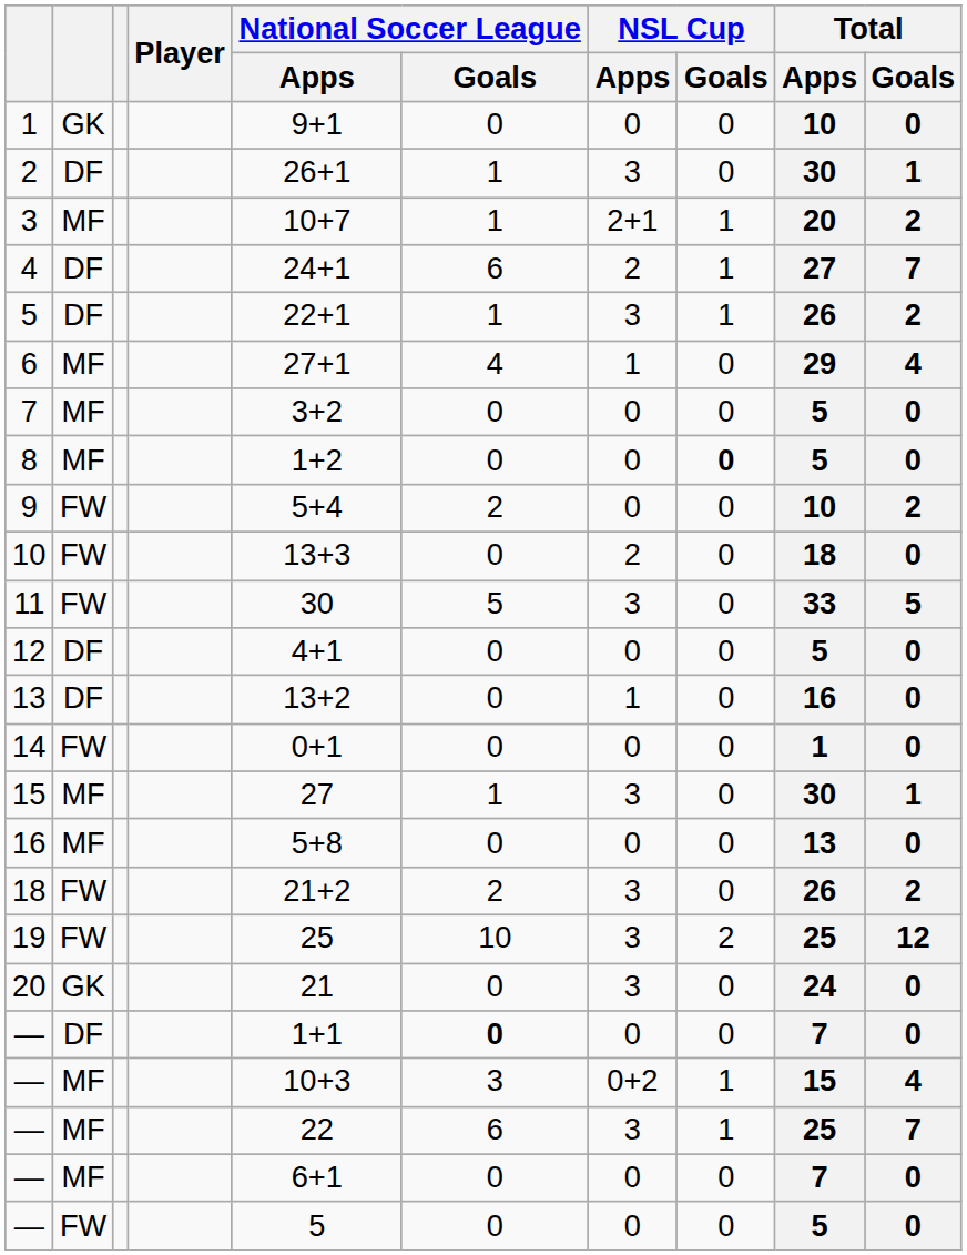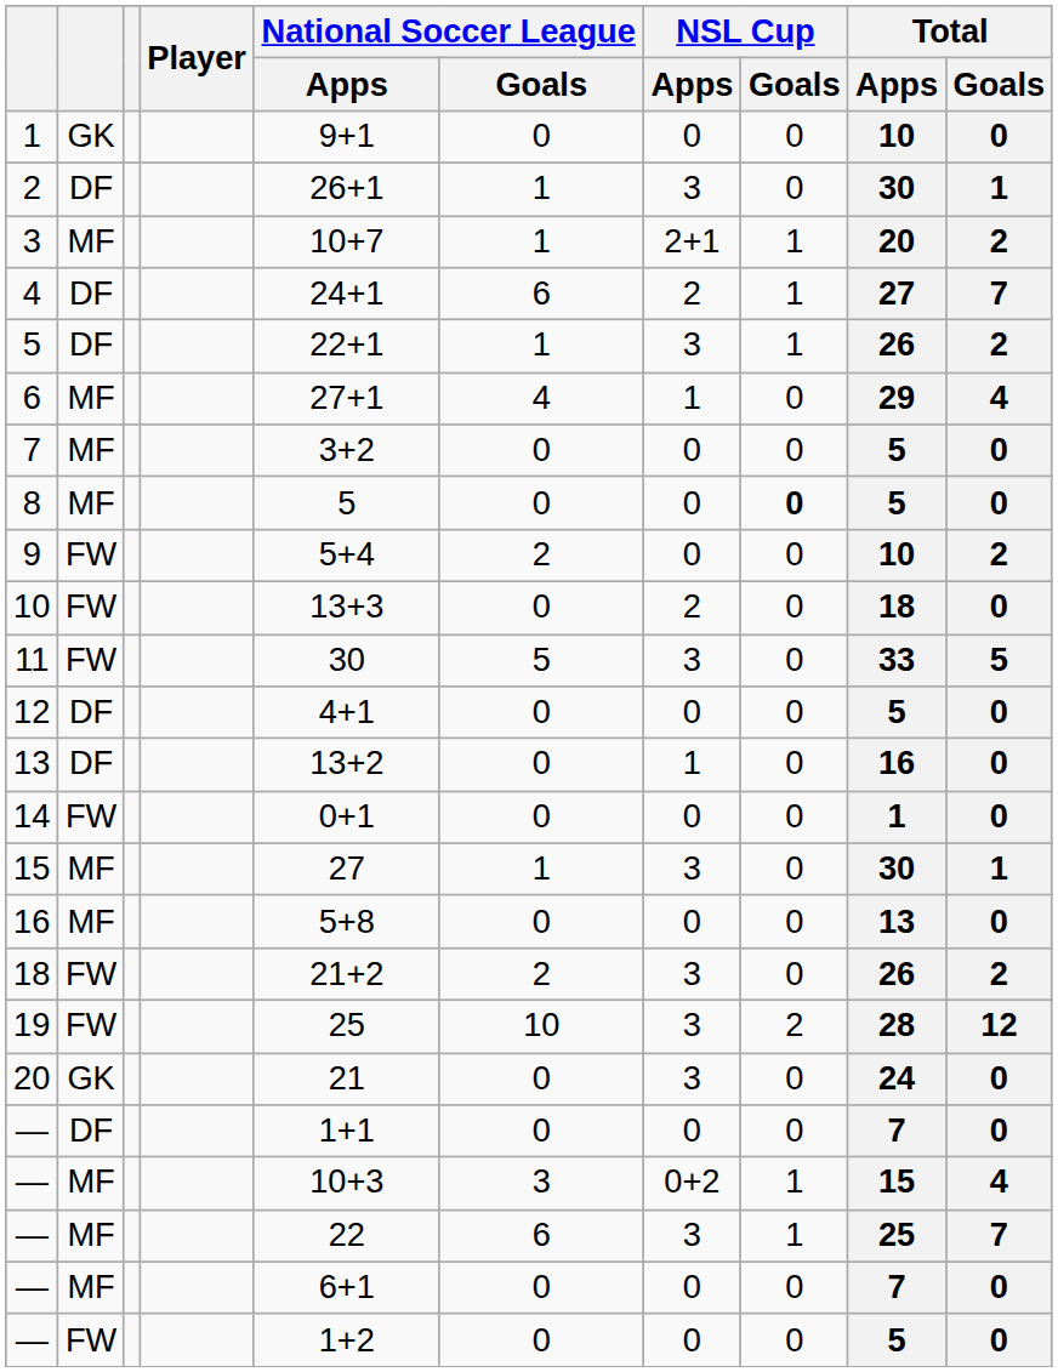 <table class="wikitable sortable" style="text-align:center">
 <tr>
 <th rowspan="2"></th>
 <th rowspan="2"></th>
 <th rowspan="2"></th>
 <th rowspan="2">Player</th>
 <th colspan="2"><a href='#'>National Soccer League</a></th>
 <th colspan="2"><a href='#'>NSL Cup</a></th>
 <th colspan="2">Total</th>
 </tr>
 <tr>
 <th>Apps</th>
 <th>Goals</th>
 <th>Apps</th>
 <th>Goals</th>
 <th>Apps</th>
 <th>Goals</th>
 </tr>
 <tr>
 <td>1</td>
 <td>GK</td>
 <td></td>
 <td align="left"><br></td>
 <td>9+1</td>
 <td>0<br></td>
 <td>0</td>
 <td>0<br></td>
 <th>10</th>
 <th>0</th>
 </tr>
 <tr>
 <td>2</td>
 <td>DF</td>
 <td></td>
 <td align="left"><br></td>
 <td>26+1</td>
 <td>1<br></td>
 <td>3</td>
 <td>0<br></td>
 <th>30</th>
 <th>1</th>
 </tr>
 <tr>
 <td>3</td>
 <td>MF</td>
 <td></td>
 <td align="left"><br></td>
 <td>10+7</td>
 <td>1<br></td>
 <td>2+1</td>
 <td>1<br></td>
 <th>20</th>
 <th>2</th>
 </tr>
 <tr>
 <td>4</td>
 <td>DF</td>
 <td></td>
 <td align="left"><br></td>
 <td>24+1</td>
 <td>6<br></td>
 <td>2</td>
 <td>1<br></td>
 <th>27</th>
 <th>7</th>
 </tr>
 <tr>
 <td>5</td>
 <td>DF</td>
 <td></td>
 <td align="left"><br></td>
 <td>22+1</td>
 <td>1<br></td>
 <td>3</td>
 <td>1<br></td>
 <th>26</th>
 <th>2</th>
 </tr>
 <tr>
 <td>6</td>
 <td>MF</td>
 <td></td>
 <td align="left"><br></td>
 <td>27+1</td>
 <td>4<br></td>
 <td>1</td>
 <td>0<br></td>
 <th>29</th>
 <th>4</th>
 </tr>
 <tr>
 <td>7</td>
 <td>MF</td>
 <td></td>
 <td align="left"><br></td>
 <td>3+2</td>
 <td>0<br></td>
 <td>0</td>
 <td>0<br></td>
 <th>5</th>
 <th>0</th>
 </tr>
 <tr>
 <td>8</td>
 <td>MF</td>
 <td></td>
 <td align="left"><br></td>
-<td>1+2</td>
+<td>5</td>
 <td>0<br></td>
 <td>0</td>
 <td><strong>0<br></strong></td>
 <th>5</th>
 <th>0</th>
 </tr>
 <tr>
 <td>9</td>
 <td>FW</td>
 <td></td>
 <td align="left"><br></td>
 <td>5+4</td>
 <td>2<br></td>
 <td>0</td>
 <td>0<br></td>
 <th>10</th>
 <th>2</th>
 </tr>
 <tr>
 <td>10</td>
 <td>FW</td>
 <td></td>
 <td align="left"><br></td>
 <td>13+3</td>
 <td>0<br></td>
 <td>2</td>
 <td>0<br></td>
 <th>18</th>
 <th>0</th>
 </tr>
 <tr>
 <td>11</td>
 <td>FW</td>
 <td></td>
 <td align="left"><br></td>
 <td>30</td>
 <td>5<br></td>
 <td>3</td>
 <td>0<br></td>
 <th>33</th>
 <th>5</th>
 </tr>
 <tr>
 <td>12</td>
 <td>DF</td>
 <td></td>
 <td align="left"><br></td>
 <td>4+1</td>
 <td>0<br></td>
 <td>0</td>
 <td>0<br></td>
 <th>5</th>
 <th>0</th>
 </tr>
 <tr>
 <td>13</td>
 <td>DF</td>
 <td></td>
 <td align="left"><br></td>
 <td>13+2</td>
 <td>0<br></td>
 <td>1</td>
 <td>0<br></td>
 <th>16</th>
 <th>0</th>
 </tr>
 <tr>
 <td>14</td>
 <td>FW</td>
 <td></td>
 <td align="left"><br></td>
 <td>0+1</td>
 <td>0<br></td>
 <td>0</td>
 <td>0<br></td>
 <th>1</th>
 <th>0</th>
 </tr>
 <tr>
 <td>15</td>
 <td>MF</td>
 <td></td>
 <td align="left"><br></td>
 <td>27</td>
 <td>1<br></td>
 <td>3</td>
 <td>0<br></td>
 <th>30</th>
 <th>1</th>
 </tr>
 <tr>
 <td>16</td>
 <td>MF</td>
 <td></td>
 <td align="left"><br></td>
 <td>5+8</td>
 <td>0<br></td>
 <td>0</td>
 <td>0<br></td>
 <th>13</th>
 <th>0</th>
 </tr>
 <tr>
 <td>18</td>
 <td>FW</td>
 <td></td>
 <td align="left"><br></td>
 <td>21+2</td>
 <td>2<br></td>
 <td>3</td>
 <td>0<br></td>
 <th>26</th>
 <th>2</th>
 </tr>
 <tr>
 <td>19</td>
 <td>FW</td>
 <td></td>
 <td align="left"><br></td>
 <td>25</td>
 <td>10<br></td>
 <td>3</td>
 <td>2<br></td>
-<th>25</th>
+<th>28</th>
 <th>12</th>
 </tr>
 <tr>
 <td>20</td>
 <td>GK</td>
 <td></td>
 <td align="left"><br></td>
 <td>21</td>
 <td>0<br></td>
 <td>3</td>
 <td>0<br></td>
 <th>24</th>
 <th>0</th>
 </tr>
 <tr>
 <td>—</td>
 <td>DF</td>
 <td></td>
 <td align="left"><br></td>
 <td>1+1</td>
-<td><strong>0<br></strong></td>
+<td>0<br></td>
 <td>0</td>
 <td>0<br></td>
 <th>7</th>
 <th>0</th>
 </tr>
 <tr>
 <td>—</td>
 <td>MF</td>
 <td></td>
 <td align="left"><br></td>
 <td>10+3</td>
 <td>3<br></td>
 <td>0+2</td>
 <td>1<br></td>
 <th>15</th>
 <th>4</th>
 </tr>
 <tr>
 <td>—</td>
 <td>MF</td>
 <td></td>
 <td align="left"><br></td>
 <td>22</td>
 <td>6<br></td>
 <td>3</td>
 <td>1<br></td>
 <th>25</th>
 <th>7</th>
 </tr>
 <tr>
 <td>—</td>
 <td>MF</td>
 <td></td>
 <td align="left"><br></td>
 <td>6+1</td>
 <td>0<br></td>
 <td>0</td>
 <td>0<br></td>
 <th>7</th>
 <th>0</th>
 </tr>
 <tr>
 <td>—</td>
 <td>FW</td>
 <td></td>
 <td align="left"><br></td>
-<td>5</td>
+<td>1+2</td>
 <td>0<br></td>
 <td>0</td>
 <td>0<br></td>
 <th>5</th>
 <th>0</th>
 </tr>
 </table>
